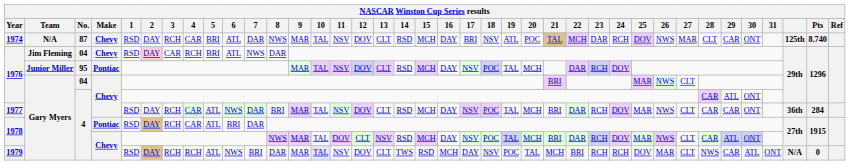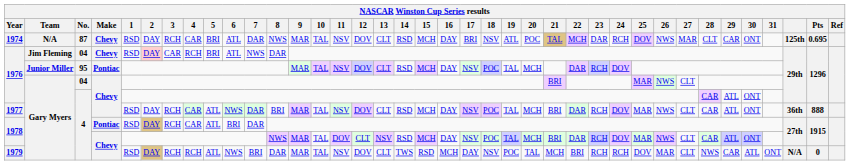 <table class="wikitable" style="text-align:center; font-size:75%">
 <tr>
 <th colspan=45><a href='#'>NASCAR</a> <a href='#'>Winston Cup Series</a> results</th>
 </tr>
 <tr>
 <th>Year</th>
 <th>Team</th>
 <th>No.</th>
 <th>Make</th>
 <th>1</th>
 <th>2</th>
 <th>3</th>
 <th>4</th>
 <th>5</th>
 <th>6</th>
 <th>7</th>
 <th>8</th>
 <th>9</th>
 <th>10</th>
 <th>11</th>
 <th>12</th>
 <th>13</th>
 <th>14</th>
 <th>15</th>
 <th>16</th>
 <th>17</th>
 <th>18</th>
 <th>19</th>
 <th>20</th>
 <th>21</th>
 <th>22</th>
 <th>23</th>
 <th>24</th>
 <th>25</th>
 <th>26</th>
 <th>27</th>
 <th>28</th>
 <th>29</th>
 <th>30</th>
 <th>31</th>
 <th></th>
 <th>Pts</th>
 <th>Ref</th>
 </tr>
 <tr>
 <th><a href='#'>1974</a></th>
 <th>N/A</th>
 <th>87</th>
 <th><a href='#'>Chevy</a></th>
 <td><a href='#'>RSD</a></td>
 <td><a href='#'>DAY</a></td>
 <td><a href='#'>RCH</a></td>
 <td><a href='#'>CAR</a></td>
 <td><a href='#'>BRI</a></td>
 <td><a href='#'>ATL</a></td>
 <td><a href='#'>DAR</a></td>
 <td><a href='#'>NWS</a></td>
 <td><a href='#'>MAR</a></td>
 <td><a href='#'>TAL</a></td>
 <td><a href='#'>NSV</a></td>
 <td><a href='#'>DOV</a></td>
 <td><a href='#'>CLT</a></td>
 <td><a href='#'>RSD</a></td>
 <td><a href='#'>MCH</a></td>
 <td><a href='#'>DAY</a></td>
 <td><a href='#'>BRI</a></td>
 <td><a href='#'>NSV</a></td>
 <td><a href='#'>ATL</a></td>
 <td><a href='#'>POC</a></td>
 <td style="background:#DFC484;"><a href='#'>TAL</a><br></td>
 <td style="background:#EFCFFF;"><a href='#'>MCH</a><br></td>
 <td><a href='#'>DAR</a></td>
 <td><a href='#'>RCH</a></td>
 <td style="background:#EFCFFF;"><a href='#'>DOV</a><br></td>
 <td><a href='#'>NWS</a></td>
 <td><a href='#'>MAR</a></td>
 <td><a href='#'>CLT</a></td>
 <td><a href='#'>CAR</a></td>
 <td><a href='#'>ONT</a></td>
 <td></td>
 <th>125th</th>
-<th>8.740</th>
+<th>0.695</th>
 <th></th>
 </tr>
 <tr>
 <th rowspan=4><a href='#'>1976</a></th>
 <th>Jim Fleming</th>
 <th>04</th>
 <th><a href='#'>Chevy</a></th>
 <td><a href='#'>RSD</a></td>
 <td style="background:#FFCFCF;"><a href='#'>DAY</a><br></td>
 <td><a href='#'>CAR</a></td>
 <td><a href='#'>RCH</a></td>
 <td><a href='#'>BRI</a></td>
 <td><a href='#'>ATL</a></td>
 <td><a href='#'>NWS</a></td>
 <td><a href='#'>DAR</a></td>
 <td colspan=23></td>
 <th rowspan=4>29th</th>
 <th rowspan=4>1296</th>
 <th rowspan=4></th>
 </tr>
 <tr>
 <th><a href='#'>Junior Miller</a></th>
 <th>95</th>
 <th><a href='#'>Pontiac</a></th>
 <td colspan=8></td>
 <td style="background:#DFFFDF;"><a href='#'>MAR</a><br></td>
 <td style="background:#EFCFFF;"><a href='#'>TAL</a><br></td>
 <td style="background:#EFCFFF;"><a href='#'>NSV</a><br></td>
 <td style="background:#CFCFFF;"><a href='#'>DOV</a><br></td>
 <td style="background:#EFCFFF;"><a href='#'>CLT</a><br></td>
 <td><a href='#'>RSD</a></td>
 <td style="background:#EFCFFF;"><a href='#'>MCH</a><br></td>
 <td><a href='#'>DAY</a></td>
 <td style="background:#DFFFDF;"><a href='#'>NSV</a><br></td>
 <td style="background:#CFCFFF;"><a href='#'>POC</a><br></td>
 <td><a href='#'>TAL</a></td>
 <td><a href='#'>MCH</a></td>
 <td></td>
 <td style="background:#EFCFFF;"><a href='#'>DAR</a><br></td>
 <td style="background:#CFCFFF;"><a href='#'>RCH</a><br></td>
 <td style="background:#EFCFFF;"><a href='#'>DOV</a><br></td>
 <td colspan=7></td>
 </tr>
 <tr>
 <th rowspan=6>Gary Myers</th>
 <th>04</th>
 <th rowspan=3><a href='#'>Chevy</a></th>
 <td colspan=20></td>
 <td style="background:#EFCFFF;"><a href='#'>BRI</a><br></td>
 <td colspan=3></td>
 <td style="background:#EFCFFF;"><a href='#'>MAR</a><br></td>
 <td style="background:#DFFFDF;"><a href='#'>NWS</a><br></td>
 <td><a href='#'>CLT</a></td>
 <td colspan=4></td>
 </tr>
 <tr>
 <th rowspan=5>4</th>
 <td colspan=27></td>
 <td style="background:#EFCFFF;"><a href='#'>CAR</a><br></td>
 <td><a href='#'>ATL</a></td>
 <td><a href='#'>ONT</a></td>
 <td></td>
 </tr>
 <tr>
 <th><a href='#'>1977</a></th>
 <td><a href='#'>RSD</a></td>
 <td><a href='#'>DAY</a></td>
 <td><a href='#'>RCH</a></td>
 <td style="background:#DFFFDF;"><a href='#'>CAR</a><br></td>
 <td><a href='#'>ATL</a></td>
 <td style="background:#DFFFDF;"><a href='#'>NWS</a><br></td>
 <td style="background:#DFFFDF;"><a href='#'>DAR</a><br></td>
 <td><a href='#'>BRI</a></td>
 <td style="background:#EFCFFF;"><a href='#'>MAR</a><br></td>
 <td><a href='#'>TAL</a></td>
 <td style="background:#DFFFDF;"><a href='#'>NSV</a><br></td>
 <td style="background:#EFCFFF;"><a href='#'>DOV</a><br></td>
 <td><a href='#'>CLT</a></td>
 <td><a href='#'>RSD</a></td>
 <td><a href='#'>MCH</a></td>
 <td><a href='#'>DAY</a></td>
 <td style="background:#EFCFFF;"><a href='#'>NSV</a><br></td>
 <td style="background:#EFCFFF;"><a href='#'>POC</a><br></td>
 <td><a href='#'>TAL</a></td>
 <td><a href='#'>MCH</a></td>
 <td><a href='#'>BRI</a></td>
 <td style="background:#DFFFDF;"><a href='#'>DAR</a><br></td>
 <td><a href='#'>RCH</a></td>
 <td style="background:#EFCFFF;"><a href='#'>DOV</a><br></td>
 <td><a href='#'>MAR</a></td>
 <td><a href='#'>NWS</a></td>
 <td><a href='#'>CLT</a></td>
 <td><a href='#'>CAR</a></td>
-<td><a href='#'>CAR</a></td>
+<td><a href='#'>ATL</a></td>
 <td><a href='#'>ONT</a></td>
 <td></td>
 <th>36th</th>
-<th>284</th>
+<th>888</th>
 <th></th>
 </tr>
 <tr>
 <th rowspan=2><a href='#'>1978</a></th>
 <th><a href='#'>Pontiac</a></th>
 <td><a href='#'>RSD</a></td>
 <td style="background:#DFC484;"><a href='#'>DAY</a><br></td>
 <td><a href='#'>RCH</a></td>
 <td><a href='#'>CAR</a></td>
 <td><a href='#'>ATL</a></td>
 <td><a href='#'>BRI</a></td>
 <td><a href='#'>DAR</a></td>
 <td colspan=24></td>
 <th rowspan=2>27th</th>
 <th rowspan=2>1915</th>
 <th rowspan=2></th>
 </tr>
 <tr>
 <th rowspan=2><a href='#'>Chevy</a></th>
 <td colspan=7></td>
 <td style="background:#EFCFFF;"><a href='#'>NWS</a><br></td>
 <td style="background:#EFCFFF;"><a href='#'>MAR</a><br></td>
 <td><a href='#'>TAL</a></td>
 <td style="background:#EFCFFF;"><a href='#'>DOV</a><br></td>
 <td style="background:#DFFFDF;"><a href='#'>CLT</a><br></td>
 <td style="background:#EFCFFF;"><a href='#'>NSV</a><br></td>
 <td><a href='#'>RSD</a></td>
 <td style="background:#EFCFFF;"><a href='#'>MCH</a><br></td>
 <td><a href='#'>DAY</a></td>
 <td style="background:#DFFFDF;"><a href='#'>NSV</a><br></td>
 <td style="background:#DFFFDF;"><a href='#'>POC</a><br></td>
 <td style="background:#CFCFFF;"><a href='#'>TAL</a><br></td>
 <td style="background:#DFFFDF;"><a href='#'>MCH</a><br></td>
 <td style="background:#DFFFDF;"><a href='#'>BRI</a><br></td>
 <td style="background:#DFFFDF;"><a href='#'>DAR</a><br></td>
 <td style="background:#CFCFFF;"><a href='#'>RCH</a><br></td>
 <td style="background:#EFCFFF;"><a href='#'>DOV</a><br></td>
 <td style="background:#DFFFDF;"><a href='#'>MAR</a><br></td>
 <td style="background:#EFCFFF;"><a href='#'>NWS</a><br></td>
 <td><a href='#'>CLT</a></td>
 <td style="background:#DFFFDF;"><a href='#'>CAR</a><br></td>
 <td style="background:#CFCFFF;"><a href='#'>ATL</a><br></td>
 <td style="background:#CFCFFF;"><a href='#'>ONT</a><br></td>
 <td></td>
 </tr>
 <tr>
 <th><a href='#'>1979</a></th>
 <td><a href='#'>RSD</a></td>
 <td style="background:#DFC484;"><a href='#'>DAY</a><br></td>
 <td><a href='#'>RCH</a></td>
 <td><a href='#'>RCH</a></td>
 <td><a href='#'>ATL</a></td>
 <td><a href='#'>NWS</a></td>
 <td><a href='#'>BRI</a></td>
 <td><a href='#'>DAR</a></td>
 <td><a href='#'>MAR</a></td>
-<td style="background: lavender;"><a href='#'>TAL</a></td>
+<td><a href='#'>TAL</a></td>
 <td><a href='#'>NSV</a></td>
 <td><a href='#'>DOV</a></td>
 <td><a href='#'>CLT</a></td>
 <td><a href='#'>TWS</a></td>
 <td><a href='#'>RSD</a></td>
 <td><a href='#'>MCH</a></td>
 <td><a href='#'>DAY</a></td>
 <td><a href='#'>NSV</a></td>
 <td><a href='#'>POC</a></td>
 <td><a href='#'>TAL</a></td>
 <td><a href='#'>MCH</a></td>
 <td><a href='#'>BRI</a></td>
 <td><a href='#'>RCH</a></td>
 <td><a href='#'>RCH</a></td>
 <td><a href='#'>DOV</a></td>
 <td><a href='#'>MAR</a></td>
 <td><a href='#'>CLT</a></td>
 <td><a href='#'>NWS</a></td>
 <td><a href='#'>CAR</a></td>
 <td><a href='#'>ATL</a></td>
 <td><a href='#'>ONT</a></td>
 <th>N/A</th>
 <th>0</th>
 <th></th>
 </tr>
 </table>
